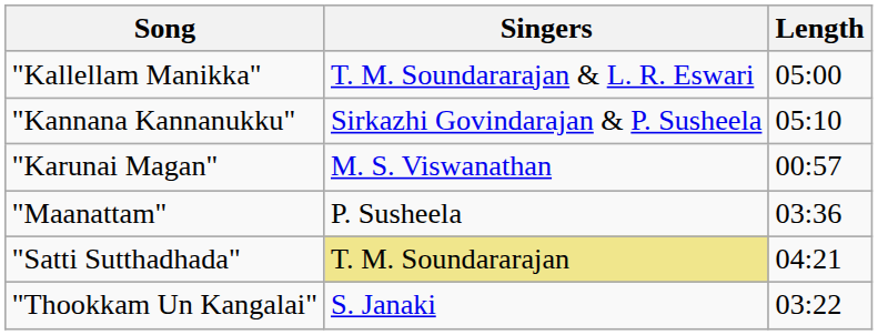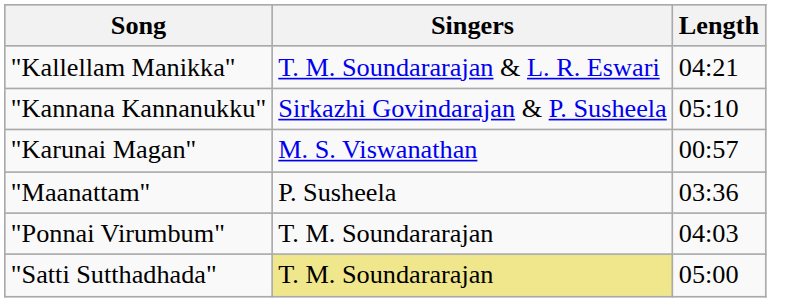 <table class="wikitable">
 <tr>
 <th>Song</th>
 <th>Singers</th>
 <th>Length</th>
 </tr>
 <tr>
 <td>"Kallellam Manikka"</td>
 <td><a href='#'>T. M. Soundararajan</a> & <a href='#'>L. R. Eswari</a></td>
-<td>05:00</td>
+<td>04:21</td>
 </tr>
 <tr>
 <td>"Kannana Kannanukku"</td>
 <td><a href='#'>Sirkazhi Govindarajan</a> & <a href='#'>P. Susheela</a></td>
 <td>05:10</td>
 </tr>
 <tr>
 <td>"Karunai Magan"</td>
 <td><a href='#'>M. S. Viswanathan</a></td>
 <td>00:57</td>
 </tr>
 <tr>
 <td>"Maanattam"</td>
 <td>P. Susheela</td>
 <td>03:36</td>
 </tr>
 <tr>
+<td>"Ponnai Virumbum"</td>
+<td>T. M. Soundararajan</td>
+<td>04:03</td>
+</tr>
+<tr>
 <td>"Satti Sutthadhada"</td>
 <td style="background: khaki;">T. M. Soundararajan</td>
-<td>04:21</td>
-</tr>
-<tr>
-<td>"Thookkam Un Kangalai"</td>
-<td><a href='#'>S. Janaki</a></td>
-<td>03:22</td>
+<td>05:00</td>
 </tr>
 </table>
